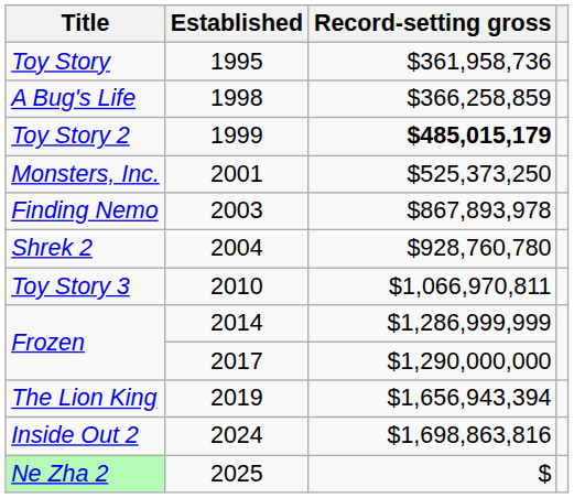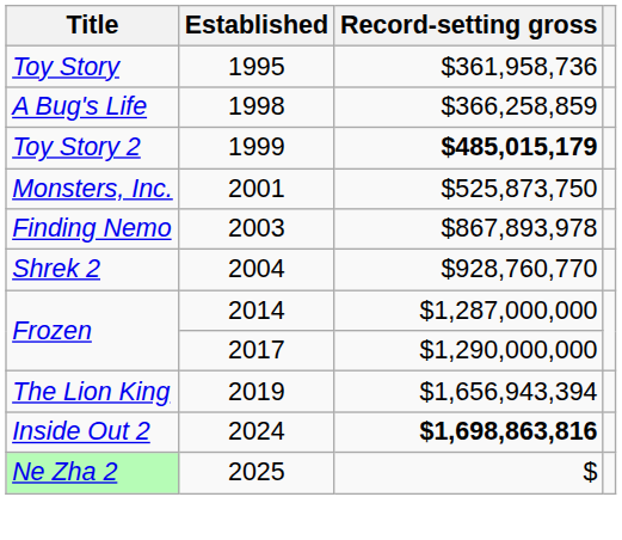 <table class="wikitable" style="margin:auto;">
 <tr>
 <th scope="col">Title</th>
 <th scope="col">Established</th>
 <th scope="col">Record-setting gross</th>
 <th scope="col"></th>
 </tr>
 <tr>
 <td scope="row"><em><a href='#'>Toy Story</a></em></td>
 <td style="text-align:center;">1995</td>
 <td style="text-align:right;">$361,958,736</td>
 <td style="text-align:center;"></td>
 </tr>
 <tr>
 <td scope="row"><em><a href='#'>A Bug's Life</a></em></td>
 <td style="text-align:center;">1998</td>
 <td style="text-align:right;">$366,258,859</td>
 <td style="text-align:center;"></td>
 </tr>
 <tr>
 <td scope="row"><em><a href='#'>Toy Story 2</a></em></td>
 <td style="text-align:center;">1999</td>
 <td style="text-align:right;"><strong>$485,015,179</strong></td>
 <td style="text-align:center;"></td>
 </tr>
 <tr>
 <td scope="row"><em><a href='#'>Monsters, Inc.</a></em></td>
 <td style="text-align:center;">2001</td>
-<td style="text-align:right;">$525,373,250</td>
+<td style="text-align:right;">$525,873,750</td>
 <td style="text-align:center;"></td>
 </tr>
 <tr>
 <td scope="row"><em><a href='#'>Finding Nemo</a></em></td>
 <td style="text-align:center;">2003</td>
 <td style="text-align:right;">$867,893,978</td>
 <td style="text-align:center;"></td>
 </tr>
 <tr>
 <td scope="row"><em><a href='#'>Shrek 2</a></em></td>
 <td style="text-align:center;">2004</td>
-<td style="text-align:right;">$928,760,780</td>
-<td style="text-align:center;"></td>
-</tr>
-<tr>
-<td scope="row"><em><a href='#'>Toy Story 3</a></em></td>
-<td style="text-align:center;">2010</td>
-<td style="text-align:right;">$1,066,970,811</td>
+<td style="text-align:right;">$928,760,770</td>
 <td style="text-align:center;"></td>
 </tr>
 <tr>
 <td scope="row" rowspan="2"><em><a href='#'>Frozen</a></em></td>
 <td style="text-align:center;">2014</td>
-<td style="text-align:right;">$1,286,999,999</td>
+<td style="text-align:right;">$1,287,000,000</td>
 <td style="text-align:center;" rowspan="2"></td>
 </tr>
 <tr>
 <td style="text-align:center;">2017</td>
 <td style="text-align:right;">$1,290,000,000</td>
 </tr>
 <tr>
 <td scope="row"><em><a href='#'>The Lion King</a></em></td>
 <td style="text-align:center;">2019</td>
 <td style="text-align:right;">$1,656,943,394</td>
 <td style="text-align:center;"></td>
 </tr>
 <tr>
 <td scope="row"><em><a href='#'>Inside Out 2</a></em></td>
 <td style="text-align:center;">2024</td>
-<td style="text-align:right;">$1,698,863,816</td>
+<td style="text-align:right;"><strong>$1,698,863,816</strong></td>
 <td style="text-align:center;"></td>
 </tr>
 <tr>
 <td scope="row" style="background:#b6fcb6;"><em><a href='#'>Ne Zha 2</a></em></td>
 <td style="text-align:center;">2025</td>
 <td style="text-align:right;">$</td>
 <td style="text-align:center;"></td>
 </tr>
 </table>
